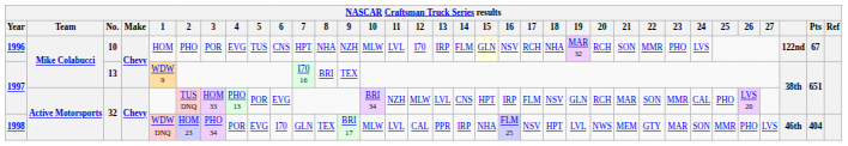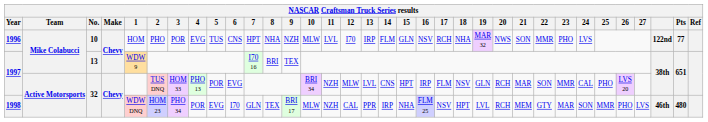 <table class="wikitable" style="text-align:center; font-size:75%">
 <tr>
 <th colspan=45><a href='#'>NASCAR</a> <a href='#'>Craftsman Truck Series</a> results</th>
 </tr>
 <tr>
 <th>Year</th>
 <th>Team</th>
 <th>No.</th>
 <th>Make</th>
 <th>1</th>
 <th>2</th>
 <th>3</th>
 <th>4</th>
 <th>5</th>
 <th>6</th>
 <th>7</th>
 <th>8</th>
 <th>9</th>
 <th>10</th>
 <th>11</th>
 <th>12</th>
 <th>13</th>
 <th>14</th>
 <th>15</th>
 <th>16</th>
 <th>17</th>
 <th>18</th>
 <th>19</th>
 <th>20</th>
 <th>21</th>
 <th>22</th>
 <th>23</th>
 <th>24</th>
 <th>25</th>
 <th>26</th>
 <th>27</th>
 <th></th>
 <th>Pts</th>
 <th>Ref</th>
 </tr>
 <tr>
 <th><a href='#'>1996</a></th>
 <th rowspan=2><a href='#'>Mike Colabucci</a></th>
 <th>10</th>
 <th rowspan=2><a href='#'>Chevy</a></th>
 <td><a href='#'>HOM</a></td>
 <td><a href='#'>PHO</a></td>
 <td><a href='#'>POR</a></td>
 <td><a href='#'>EVG</a></td>
 <td><a href='#'>TUS</a></td>
 <td><a href='#'>CNS</a></td>
 <td><a href='#'>HPT</a></td>
 <td><a href='#'>NHA</a></td>
 <td><a href='#'>NZH</a></td>
 <td><a href='#'>MLW</a></td>
 <td><a href='#'>LVL</a></td>
 <td><a href='#'>I70</a></td>
 <td><a href='#'>IRP</a></td>
 <td><a href='#'>FLM</a></td>
-<td style="background: lightyellow;"><a href='#'>GLN</a></td>
+<td><a href='#'>GLN</a></td>
 <td><a href='#'>NSV</a></td>
 <td><a href='#'>RCH</a></td>
 <td><a href='#'>NHA</a></td>
 <td style="background:#EFCFFF;"><a href='#'>MAR</a><br><small>32</small></td>
-<td><a href='#'>RCH</a></td>
+<td><a href='#'>NWS</a></td>
 <td><a href='#'>SON</a></td>
 <td><a href='#'>MMR</a></td>
 <td><a href='#'>PHO</a></td>
 <td><a href='#'>LVS</a></td>
 <td colspan=3></td>
 <th>122nd</th>
-<th>67</th>
+<th>77</th>
 <th></th>
 </tr>
 <tr>
 <th rowspan=2><a href='#'>1997</a></th>
 <th>13</th>
 <td style="background:#FFDF9F;"><a href='#'>WDW</a><br><small>9</small></td>
 <td colspan=5></td>
 <td style="background:#DFFFDF;"><a href='#'>I70</a><br><small>16</small></td>
 <td><a href='#'>BRI</a></td>
 <td><a href='#'>TEX</a></td>
 <td colspan=18></td>
 <th rowspan=2>38th</th>
 <th rowspan=2>651</th>
 <th rowspan=2></th>
 </tr>
 <tr>
 <th rowspan=2><a href='#'>Active Motorsports</a></th>
 <th rowspan=2>32</th>
 <th rowspan=2><a href='#'>Chevy</a></th>
 <td></td>
 <td style="background:#FFCFCF;"><a href='#'>TUS</a><br><small>DNQ</small></td>
 <td style="background:#EFCFFF;"><a href='#'>HOM</a><br><small>33</small></td>
 <td style="background:#DFFFDF;"><a href='#'>PHO</a><br><small>13</small></td>
 <td><a href='#'>POR</a></td>
 <td><a href='#'>EVG</a></td>
 <td colspan=3></td>
 <td style="background:#EFCFFF;"><a href='#'>BRI</a><br><small>34</small></td>
 <td><a href='#'>NZH</a></td>
 <td><a href='#'>MLW</a></td>
 <td><a href='#'>LVL</a></td>
 <td><a href='#'>CNS</a></td>
 <td><a href='#'>HPT</a></td>
 <td><a href='#'>IRP</a></td>
 <td><a href='#'>FLM</a></td>
 <td><a href='#'>NSV</a></td>
 <td><a href='#'>GLN</a></td>
 <td><a href='#'>RCH</a></td>
 <td><a href='#'>MAR</a></td>
 <td><a href='#'>SON</a></td>
 <td><a href='#'>MMR</a></td>
 <td><a href='#'>CAL</a></td>
 <td><a href='#'>PHO</a></td>
 <td style="background:#EFCFFF;"><a href='#'>LVS</a><br><small>20</small></td>
 <td></td>
 </tr>
 <tr>
 <th><a href='#'>1998</a></th>
 <td style="background:#FFCFCF;"><a href='#'>WDW</a><br><small>DNQ</small></td>
 <td style="background:#CFCFFF;"><a href='#'>HOM</a><br><small>23</small></td>
 <td style="background:#EFCFFF;"><a href='#'>PHO</a><br><small>34</small></td>
 <td><a href='#'>POR</a></td>
 <td><a href='#'>EVG</a></td>
 <td><a href='#'>I70</a></td>
 <td><a href='#'>GLN</a></td>
 <td><a href='#'>TEX</a></td>
 <td style="background:#DFFFDF;"><a href='#'>BRI</a><br><small>17</small></td>
 <td><a href='#'>MLW</a></td>
-<td><a href='#'>LVL</a></td>
+<td><a href='#'>NZH</a></td>
 <td><a href='#'>CAL</a></td>
 <td><a href='#'>PPR</a></td>
 <td><a href='#'>IRP</a></td>
 <td><a href='#'>NHA</a></td>
 <td style="background:#CFCFFF;"><a href='#'>FLM</a><br><small>25</small></td>
 <td><a href='#'>NSV</a></td>
 <td><a href='#'>HPT</a></td>
 <td><a href='#'>LVL</a></td>
-<td><a href='#'>NWS</a></td>
+<td><a href='#'>RCH</a></td>
 <td><a href='#'>MEM</a></td>
 <td><a href='#'>GTY</a></td>
 <td><a href='#'>MAR</a></td>
 <td><a href='#'>SON</a></td>
 <td><a href='#'>MMR</a></td>
 <td><a href='#'>PHO</a></td>
 <td><a href='#'>LVS</a></td>
 <th>46th</th>
-<th>404</th>
+<th>480</th>
 <th></th>
 </tr>
 </table>
